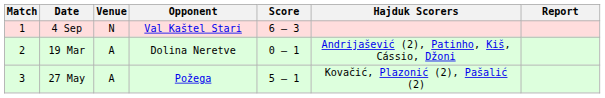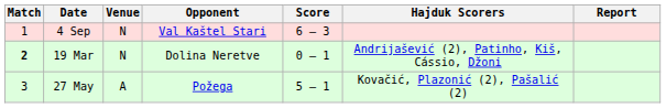 <table class="wikitable sortable" style="text-align: center; font-size:95%;">
 <tr>
 <th width="30">Match</th>
 <th width="60">Date<br></th>
 <th width="20">Venue<br></th>
 <th width="150">Opponent<br></th>
 <th width="60">Score<br></th>
 <th width="250">Hajduk Scorers</th>
 <th width="90" class="unsortable">Report</th>
 </tr>
 <tr bgcolor="#ffdddd">
 <td>1</td>
 <td>4 Sep</td>
 <td>N</td>
 <td><a href='#'>Val Kaštel Stari</a></td>
 <td>6 – 3</td>
 <td></td>
 <td></td>
 </tr>
 <tr bgcolor="#ddffdd">
-<td>2</td>
+<td><strong>2</strong></td>
 <td>19 Mar</td>
-<td>A</td>
+<td>N</td>
 <td>Dolina Neretve</td>
 <td>0 – 1</td>
 <td><a href='#'>Andrijašević</a> (2), <a href='#'>Patinho</a>, <a href='#'>Kiš</a>, Cássio, <a href='#'>Džoni</a></td>
 <td></td>
 </tr>
 <tr bgcolor="#ddffdd">
 <td>3</td>
 <td>27 May</td>
 <td>A</td>
 <td><a href='#'>Požega</a></td>
 <td>5 – 1</td>
 <td>Kovačić, <a href='#'>Plazonić</a> (2), <a href='#'>Pašalić</a> (2)</td>
 <td></td>
 </tr>
 </table>
